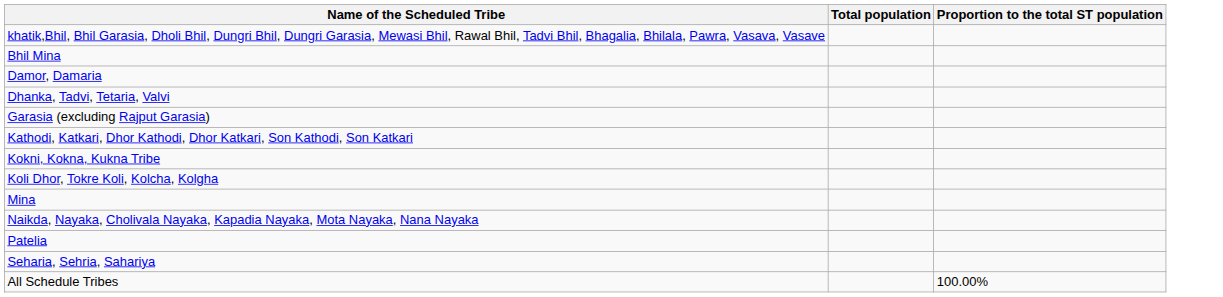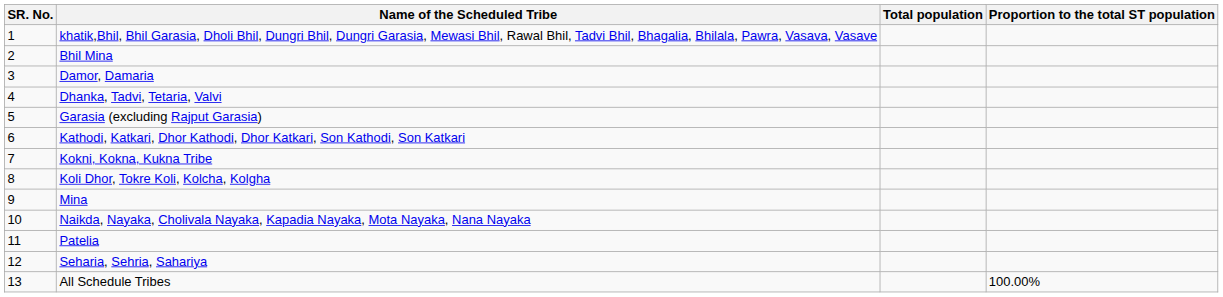 <table class="wikitable">
 <tr>
+<th>SR. No.</th>
 <th>Name of the Scheduled Tribe</th>
 <th>Total population</th>
 <th>Proportion to the total ST population</th>
 </tr>
 <tr>
+<td>1</td>
 <td><a href='#'>khatik</a>,<a href='#'>Bhil</a>, <a href='#'>Bhil Garasia</a>, <a href='#'>Dholi Bhil</a>, <a href='#'>Dungri Bhil</a>, <a href='#'>Dungri Garasia</a>, <a href='#'>Mewasi Bhil</a>, Rawal Bhil, <a href='#'>Tadvi Bhil</a>, <a href='#'>Bhagalia</a>, <a href='#'>Bhilala</a>, <a href='#'>Pawra</a>, <a href='#'>Vasava</a>, <a href='#'>Vasave</a></td>
 <td></td>
 <td></td>
 </tr>
 <tr>
+<td>2</td>
 <td><a href='#'>Bhil Mina</a></td>
 <td></td>
 <td></td>
 </tr>
 <tr>
+<td>3</td>
 <td><a href='#'>Damor</a>, <a href='#'>Damaria</a></td>
 <td></td>
 <td></td>
 </tr>
 <tr>
+<td>4</td>
 <td><a href='#'>Dhanka</a>, <a href='#'>Tadvi</a>, <a href='#'>Tetaria</a>, <a href='#'>Valvi</a></td>
 <td></td>
 <td></td>
 </tr>
 <tr>
+<td>5</td>
 <td><a href='#'>Garasia</a> (excluding <a href='#'>Rajput Garasia</a>)</td>
 <td></td>
 <td></td>
 </tr>
 <tr>
+<td>6</td>
 <td><a href='#'>Kathodi</a>, <a href='#'>Katkari</a>, <a href='#'>Dhor Kathodi</a>, <a href='#'>Dhor Katkari</a>, <a href='#'>Son Kathodi</a>, <a href='#'>Son Katkari</a></td>
 <td></td>
 <td></td>
 </tr>
 <tr>
+<td>7</td>
 <td><a href='#'>Kokni, Kokna, Kukna Tribe</a></td>
 <td></td>
 <td></td>
 </tr>
 <tr>
+<td>8</td>
 <td><a href='#'>Koli Dhor</a>, <a href='#'>Tokre Koli</a>, <a href='#'>Kolcha</a>, <a href='#'>Kolgha</a></td>
 <td></td>
 <td></td>
 </tr>
 <tr>
+<td>9</td>
 <td><a href='#'>Mina</a></td>
 <td></td>
 <td></td>
 </tr>
 <tr>
+<td>10</td>
 <td><a href='#'>Naikda</a>, <a href='#'>Nayaka</a>, <a href='#'>Cholivala Nayaka</a>, <a href='#'>Kapadia Nayaka</a>, <a href='#'>Mota Nayaka</a>, <a href='#'>Nana Nayaka</a></td>
 <td></td>
 <td></td>
 </tr>
 <tr>
+<td>11</td>
 <td><a href='#'>Patelia</a></td>
 <td></td>
 <td></td>
 </tr>
 <tr>
+<td>12</td>
 <td><a href='#'>Seharia</a>, <a href='#'>Sehria</a>, <a href='#'>Sahariya</a></td>
 <td></td>
 <td></td>
 </tr>
 <tr>
+<td>13</td>
 <td>All Schedule Tribes</td>
 <td></td>
 <td>100.00%</td>
 </tr>
 </table>
